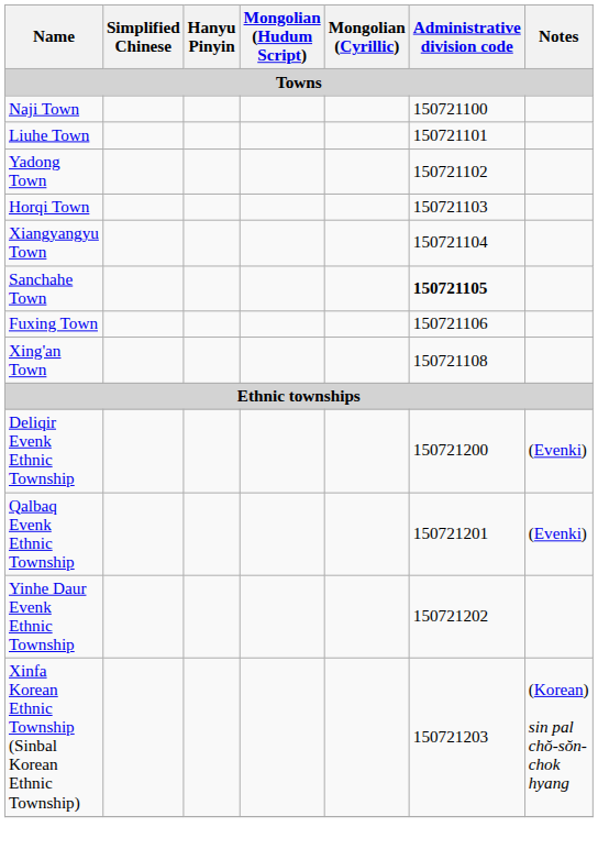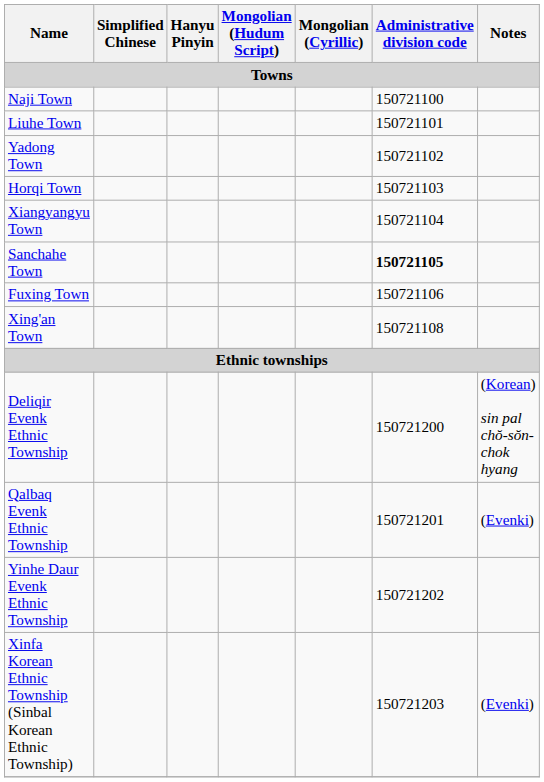 <table class="wikitable" align="center" style="width:50%; border="1">
 <tr>
 <th>Name</th>
 <th>Simplified Chinese</th>
 <th>Hanyu Pinyin</th>
 <th><a href='#'>Mongolian</a> (<a href='#'>Hudum Script</a>)</th>
 <th>Mongolian (<a href='#'>Cyrillic</a>)</th>
 <th><a href='#'>Administrative division code</a></th>
 <th>Notes</th>
 </tr>
 <tr>
 <td colspan="7"  style="text-align:center; background:#d3d3d3;"><strong>Towns</strong></td>
 </tr>
 <tr --------->
 <td><a href='#'>Naji Town</a></td>
 <td></td>
 <td></td>
 <td></td>
 <td></td>
 <td>150721100</td>
 <td></td>
 </tr>
 <tr>
 <td><a href='#'>Liuhe Town</a></td>
 <td></td>
 <td></td>
 <td></td>
 <td></td>
 <td>150721101</td>
 <td></td>
 </tr>
 <tr>
 <td><a href='#'>Yadong Town</a></td>
 <td></td>
 <td></td>
 <td></td>
 <td></td>
 <td>150721102</td>
 <td></td>
 </tr>
 <tr>
 <td><a href='#'>Horqi Town</a></td>
 <td></td>
 <td></td>
 <td></td>
 <td></td>
 <td>150721103</td>
 <td></td>
 </tr>
 <tr>
 <td><a href='#'>Xiangyangyu Town</a></td>
 <td></td>
 <td></td>
 <td></td>
 <td></td>
 <td>150721104</td>
 <td></td>
 </tr>
 <tr>
 <td><a href='#'>Sanchahe Town</a></td>
 <td></td>
 <td></td>
 <td></td>
 <td></td>
 <td><strong>150721105</strong></td>
 <td></td>
 </tr>
 <tr>
 <td><a href='#'>Fuxing Town</a></td>
 <td></td>
 <td></td>
 <td></td>
 <td></td>
 <td>150721106</td>
 <td></td>
 </tr>
 <tr>
 <td><a href='#'>Xing'an Town</a></td>
 <td></td>
 <td></td>
 <td></td>
 <td></td>
 <td>150721108</td>
 <td></td>
 </tr>
 <tr>
 <td colspan="7"  style="text-align:center; background:#d3d3d3;"><strong>Ethnic townships</strong></td>
 </tr>
 <tr --------->
 <td><a href='#'>Deliqir Evenk Ethnic Township</a></td>
 <td></td>
 <td></td>
 <td></td>
 <td></td>
 <td>150721200</td>
-<td>(<a href='#'>Evenki</a>)<br></td>
+<td>(<a href='#'>Korean</a>)<br><br><em>sin pal chŏ-sŏn-chok hyang</em></td>
 </tr>
 <tr>
 <td><a href='#'>Qalbaq Evenk Ethnic Township</a></td>
 <td></td>
 <td></td>
 <td></td>
 <td></td>
 <td>150721201</td>
 <td>(<a href='#'>Evenki</a>)<br></td>
 </tr>
 <tr>
 <td><a href='#'>Yinhe Daur Evenk Ethnic Township</a></td>
 <td></td>
 <td></td>
 <td></td>
 <td></td>
 <td>150721202</td>
 <td></td>
 </tr>
 <tr>
 <td><a href='#'>Xinfa Korean Ethnic Township</a><br>(Sinbal Korean Ethnic Township)</td>
 <td></td>
 <td></td>
 <td></td>
 <td></td>
 <td>150721203</td>
-<td>(<a href='#'>Korean</a>)<br><br><em>sin pal chŏ-sŏn-chok hyang</em></td>
+<td>(<a href='#'>Evenki</a>)<br></td>
 </tr>
 <tr>
 </tr>
 </table>
